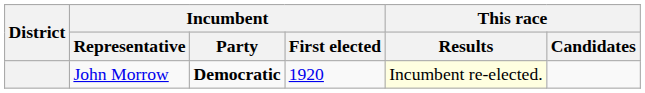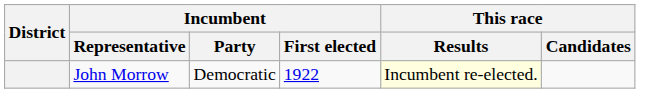 <table class=wikitable>
 <tr>
 <th rowspan=2>District</th>
 <th colspan=3>Incumbent</th>
 <th colspan=2>This race</th>
 </tr>
 <tr>
 <th>Representative</th>
 <th>Party</th>
 <th>First elected</th>
 <th>Results</th>
 <th>Candidates</th>
 </tr>
 <tr>
 <th></th>
 <td><a href='#'>John Morrow</a></td>
-<td><strong>Democratic</strong></td>
-<td><a href='#'>1920</a></td>
+<td>Democratic</td>
+<td><a href='#'>1922</a></td>
 <td style="background: lightyellow;">Incumbent re-elected.</td>
 <td nowrap></td>
 </tr>
 </table>
